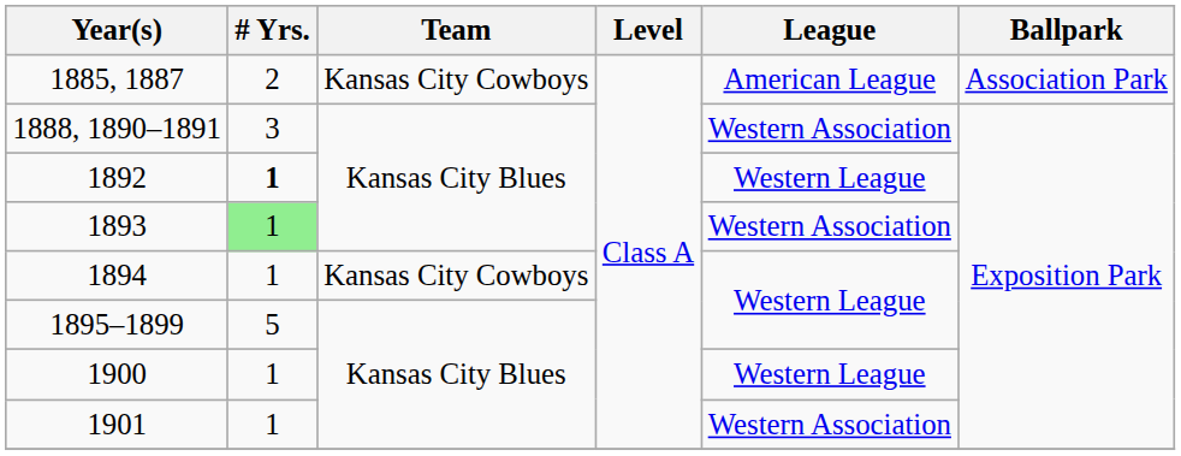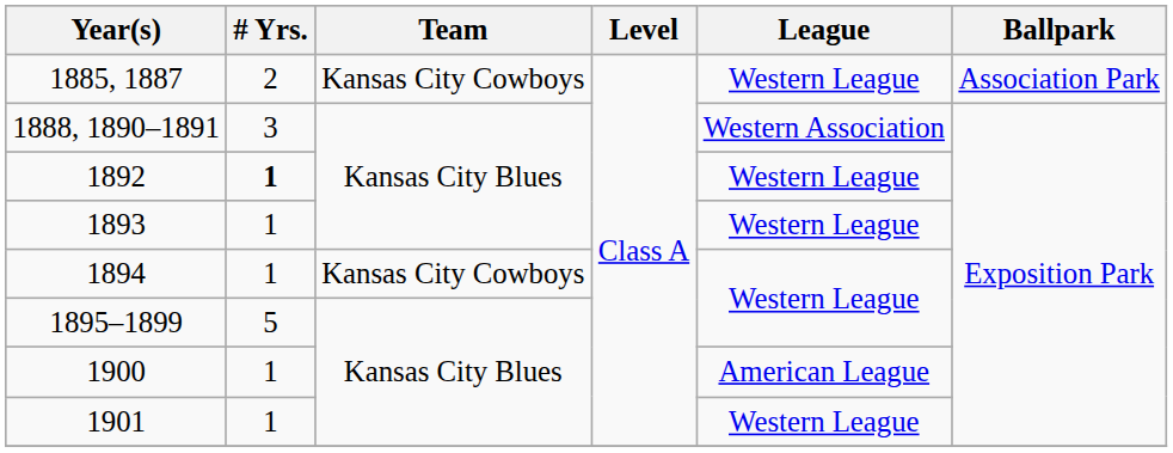 <table class="wikitable" style="text-align:center; font-size: 95%;">
 <tr>
 <th>Year(s)</th>
 <th># Yrs.</th>
 <th>Team</th>
 <th>Level</th>
 <th>League</th>
 <th>Ballpark</th>
 </tr>
 <tr>
 <td>1885, 1887</td>
 <td>2</td>
 <td>Kansas City Cowboys</td>
 <td rowspan=8><a href='#'>Class A</a></td>
-<td><a href='#'>American League</a></td>
+<td><a href='#'>Western League</a></td>
 <td><a href='#'>Association Park</a></td>
 </tr>
 <tr>
 <td>1888, 1890–1891</td>
 <td>3</td>
 <td rowspan=3>Kansas City Blues</td>
 <td><a href='#'>Western Association</a></td>
 <td rowspan=7><a href='#'>Exposition Park</a></td>
 </tr>
 <tr>
 <td>1892</td>
 <td><strong>1</strong></td>
 <td><a href='#'>Western League</a></td>
 </tr>
 <tr>
 <td>1893</td>
-<td style="background: lightgreen;">1</td>
-<td><a href='#'>Western Association</a></td>
+<td>1</td>
+<td><a href='#'>Western League</a></td>
 </tr>
 <tr>
 <td>1894</td>
 <td>1</td>
 <td>Kansas City Cowboys</td>
 <td rowspan=2><a href='#'>Western League</a></td>
 </tr>
 <tr>
 <td>1895–1899</td>
 <td>5</td>
 <td rowspan=3>Kansas City Blues</td>
 </tr>
 <tr>
 <td>1900</td>
 <td>1</td>
-<td><a href='#'>Western League</a></td>
+<td><a href='#'>American League</a></td>
 </tr>
 <tr>
 <td>1901</td>
 <td>1</td>
-<td><a href='#'>Western Association</a></td>
+<td><a href='#'>Western League</a></td>
 </tr>
 <tr>
 </tr>
 </table>
